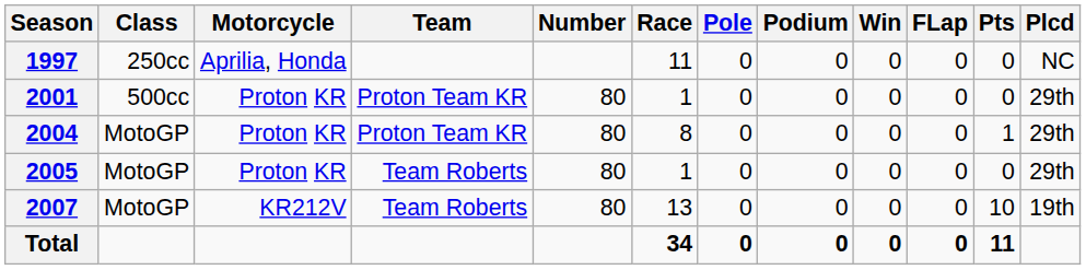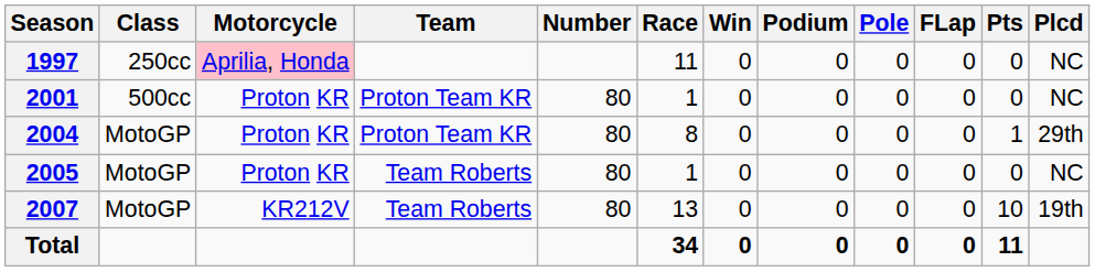 <table class="wikitable">
 <tr>
 <th>Season</th>
 <th>Class</th>
 <th>Motorcycle</th>
 <th>Team</th>
 <th>Number</th>
 <th>Race</th>
+<th>Win</th>
+<th>Podium</th>
 <th><a href='#'>Pole</a></th>
-<th>Podium</th>
-<th>Win</th>
 <th>FLap</th>
 <th>Pts</th>
 <th>Plcd</th>
 </tr>
 <tr align="right">
 <th><a href='#'>1997</a></th>
 <td>250cc</td>
-<td><a href='#'>Aprilia</a>, <a href='#'>Honda</a></td>
+<td style="background: pink;"><a href='#'>Aprilia</a>, <a href='#'>Honda</a></td>
 <td></td>
 <td></td>
 <td>11</td>
 <td>0</td>
 <td>0</td>
 <td>0</td>
 <td>0</td>
 <td>0</td>
 <td>NC</td>
 </tr>
 <tr align="right">
 <th><a href='#'>2001</a></th>
 <td>500cc</td>
 <td><a href='#'>Proton</a> <a href='#'>KR</a></td>
 <td><a href='#'>Proton Team KR</a></td>
 <td>80</td>
 <td>1</td>
 <td>0</td>
 <td>0</td>
 <td>0</td>
 <td>0</td>
 <td>0</td>
-<td>29th</td>
+<td>NC</td>
 </tr>
 <tr align="right">
 <th><a href='#'>2004</a></th>
 <td>MotoGP</td>
 <td><a href='#'>Proton</a> <a href='#'>KR</a></td>
 <td><a href='#'>Proton Team KR</a></td>
 <td>80</td>
 <td>8</td>
 <td>0</td>
 <td>0</td>
 <td>0</td>
 <td>0</td>
 <td>1</td>
 <td>29th</td>
 </tr>
 <tr align="right">
 <th><a href='#'>2005</a></th>
 <td>MotoGP</td>
 <td><a href='#'>Proton</a> <a href='#'>KR</a></td>
 <td><a href='#'>Team Roberts</a></td>
 <td>80</td>
 <td>1</td>
 <td>0</td>
 <td>0</td>
 <td>0</td>
 <td>0</td>
 <td>0</td>
-<td>29th</td>
+<td>NC</td>
 </tr>
 <tr align="right">
 <th><a href='#'>2007</a></th>
 <td>MotoGP</td>
 <td><a href='#'>KR212V</a></td>
 <td><a href='#'>Team Roberts</a></td>
 <td>80</td>
 <td>13</td>
 <td>0</td>
 <td>0</td>
 <td>0</td>
 <td>0</td>
 <td>10</td>
 <td>19th</td>
 </tr>
 <tr align="right">
 <th>Total</th>
 <td></td>
 <td></td>
 <td></td>
 <td></td>
 <td><strong>34</strong></td>
 <td><strong>0</strong></td>
 <td><strong>0</strong></td>
 <td><strong>0</strong></td>
 <td><strong>0</strong></td>
 <td><strong>11</strong></td>
 <td></td>
 </tr>
 </table>
